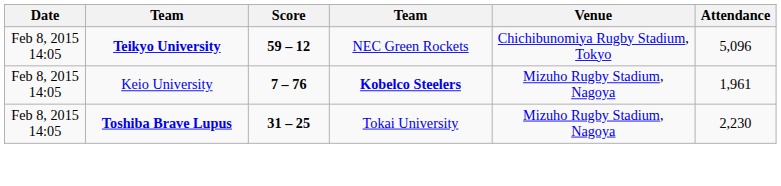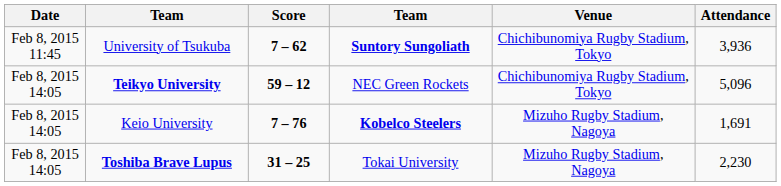 <table class="wikitable" style="text-align: center;">
 <tr>
 <th width=10%>Date</th>
 <th width=20%>Team</th>
 <th width=10%>Score</th>
 <th width=20%>Team</th>
 <th width=25%>Venue</th>
 <th width=10%>Attendance</th>
+</tr>
+<tr>
+<td>Feb 8, 2015 11:45<br></td>
+<td><a href='#'>University of Tsukuba</a></td>
+<td><strong>7 – 62</strong><br></td>
+<td><strong><a href='#'>Suntory Sungoliath</a></strong></td>
+<td><a href='#'>Chichibunomiya Rugby Stadium</a>,<br><a href='#'>Tokyo</a></td>
+<td>3,936</td>
 </tr>
 <tr>
 <td>Feb 8, 2015 14:05<br></td>
 <td><strong><a href='#'>Teikyo University</a></strong></td>
 <td><strong>59 – 12</strong><br></td>
 <td><a href='#'>NEC Green Rockets</a></td>
 <td><a href='#'>Chichibunomiya Rugby Stadium</a>,<br><a href='#'>Tokyo</a></td>
 <td>5,096</td>
 </tr>
 <tr>
 <td>Feb 8, 2015 14:05<br></td>
 <td><a href='#'>Keio University</a></td>
 <td><strong>7 – 76</strong><br></td>
 <td><strong><a href='#'>Kobelco Steelers</a></strong></td>
 <td><a href='#'>Mizuho Rugby Stadium</a>,<br><a href='#'>Nagoya</a></td>
-<td>1,961</td>
+<td>1,691</td>
 </tr>
 <tr>
 <td>Feb 8, 2015 14:05<br></td>
 <td><strong><a href='#'>Toshiba Brave Lupus</a></strong></td>
 <td><strong>31 – 25</strong><br></td>
 <td><a href='#'>Tokai University</a></td>
 <td><a href='#'>Mizuho Rugby Stadium</a>,<br><a href='#'>Nagoya</a></td>
 <td>2,230</td>
 </tr>
 </table>
